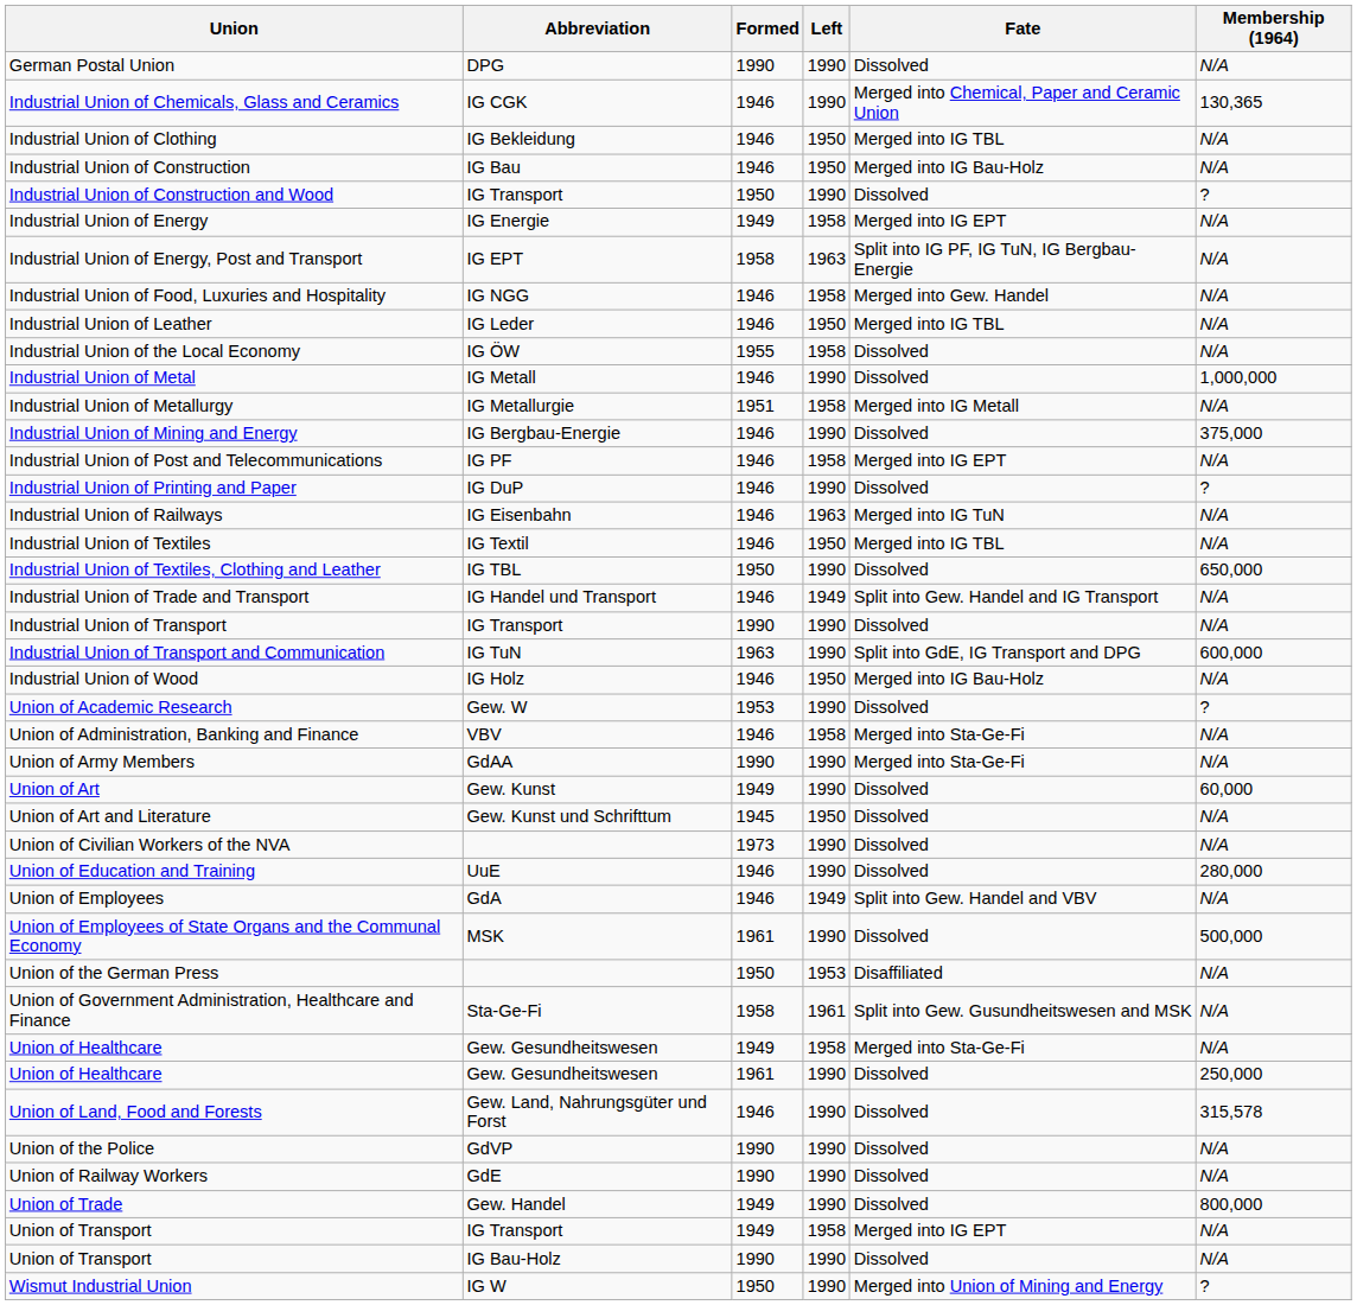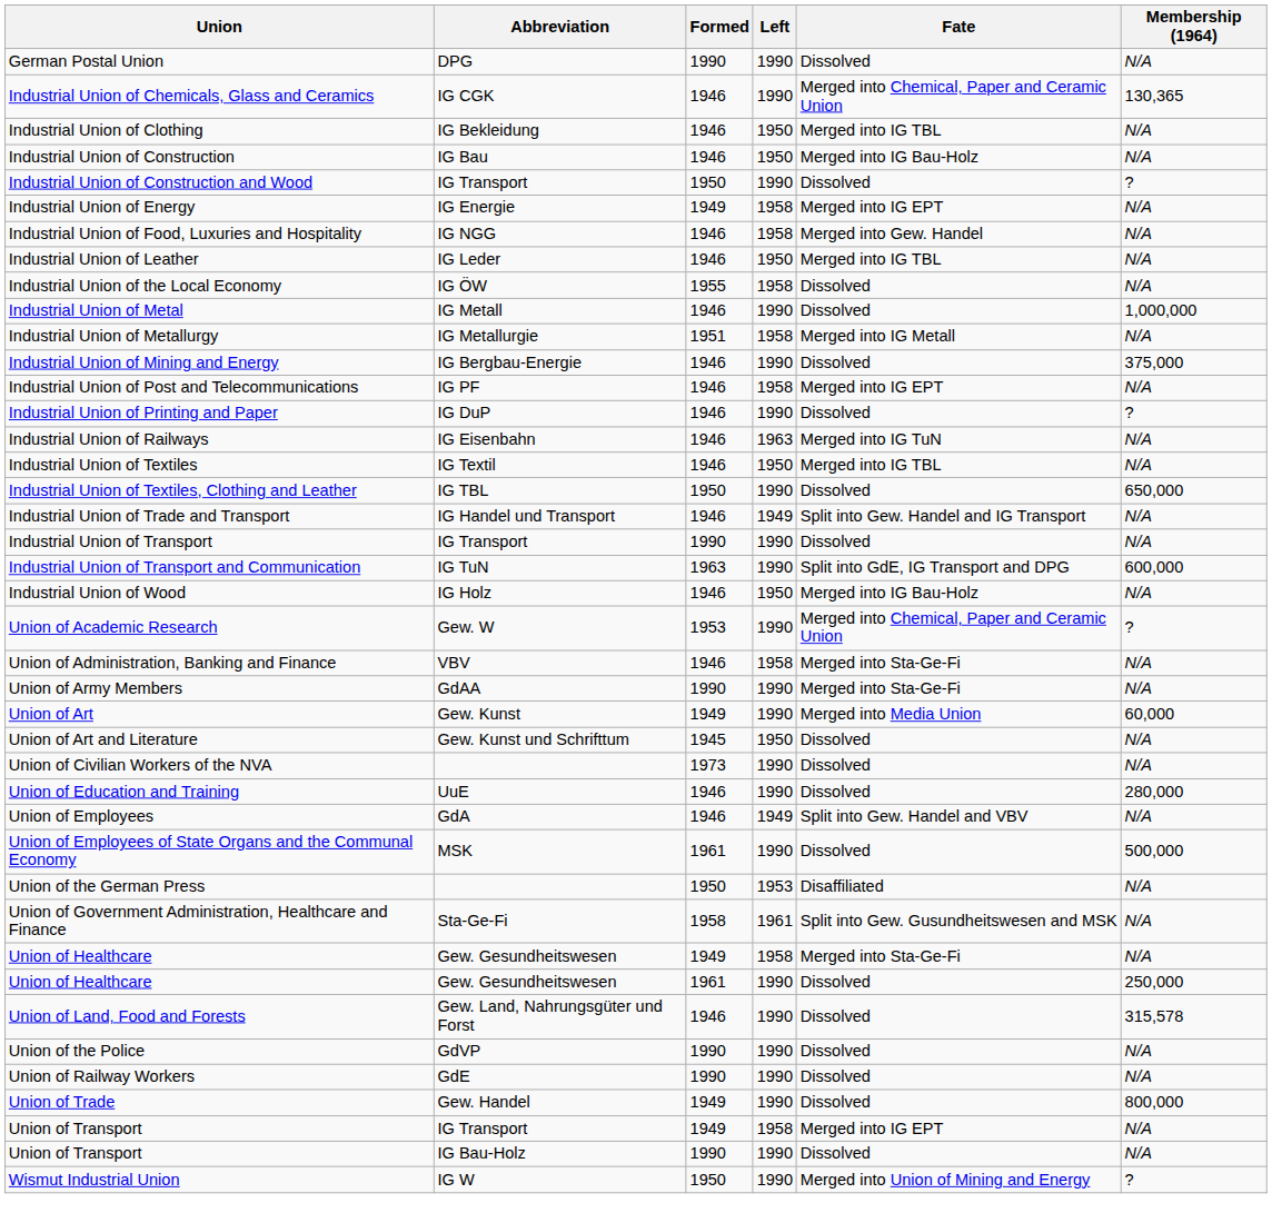 <table class="wikitable sortable">
 <tr>
 <th>Union</th>
 <th>Abbreviation</th>
 <th>Formed</th>
 <th>Left</th>
 <th>Fate</th>
 <th>Membership (1964)</th>
 </tr>
 <tr>
 <td>German Postal Union</td>
 <td>DPG</td>
 <td>1990</td>
 <td>1990</td>
 <td>Dissolved</td>
 <td><em>N/A</em></td>
 </tr>
 <tr>
 <td><a href='#'>Industrial Union of Chemicals, Glass and Ceramics</a></td>
 <td>IG CGK</td>
 <td>1946</td>
 <td>1990</td>
 <td>Merged into <a href='#'>Chemical, Paper and Ceramic Union</a></td>
 <td>130,365</td>
 </tr>
 <tr>
 <td>Industrial Union of Clothing</td>
 <td>IG Bekleidung</td>
 <td>1946</td>
 <td>1950</td>
 <td>Merged into IG TBL</td>
 <td><em>N/A</em></td>
 </tr>
 <tr>
 <td>Industrial Union of Construction</td>
 <td>IG Bau</td>
 <td>1946</td>
 <td>1950</td>
 <td>Merged into IG Bau-Holz</td>
 <td><em>N/A</em></td>
 </tr>
 <tr>
 <td><a href='#'>Industrial Union of Construction and Wood</a></td>
 <td>IG Transport</td>
 <td>1950</td>
 <td>1990</td>
 <td>Dissolved</td>
 <td>?</td>
 </tr>
 <tr>
 <td>Industrial Union of Energy</td>
 <td>IG Energie</td>
 <td>1949</td>
 <td>1958</td>
 <td>Merged into IG EPT</td>
-<td><em>N/A</em></td>
-</tr>
-<tr>
-<td>Industrial Union of Energy, Post and Transport</td>
-<td>IG EPT</td>
-<td>1958</td>
-<td>1963</td>
-<td>Split into IG PF, IG TuN, IG Bergbau-Energie</td>
 <td><em>N/A</em></td>
 </tr>
 <tr>
 <td>Industrial Union of Food, Luxuries and Hospitality</td>
 <td>IG NGG</td>
 <td>1946</td>
 <td>1958</td>
 <td>Merged into Gew. Handel</td>
 <td><em>N/A</em></td>
 </tr>
 <tr>
 <td>Industrial Union of Leather</td>
 <td>IG Leder</td>
 <td>1946</td>
 <td>1950</td>
 <td>Merged into IG TBL</td>
 <td><em>N/A</em></td>
 </tr>
 <tr>
 <td>Industrial Union of the Local Economy</td>
 <td>IG ÖW</td>
 <td>1955</td>
 <td>1958</td>
 <td>Dissolved</td>
 <td><em>N/A</em></td>
 </tr>
 <tr>
 <td><a href='#'>Industrial Union of Metal</a></td>
 <td>IG Metall</td>
 <td>1946</td>
 <td>1990</td>
 <td>Dissolved</td>
 <td>1,000,000</td>
 </tr>
 <tr>
 <td>Industrial Union of Metallurgy</td>
 <td>IG Metallurgie</td>
 <td>1951</td>
 <td>1958</td>
 <td>Merged into IG Metall</td>
 <td><em>N/A</em></td>
 </tr>
 <tr>
 <td><a href='#'>Industrial Union of Mining and Energy</a></td>
 <td>IG Bergbau-Energie</td>
 <td>1946</td>
 <td>1990</td>
 <td>Dissolved</td>
 <td>375,000</td>
 </tr>
 <tr>
 <td>Industrial Union of Post and Telecommunications</td>
 <td>IG PF</td>
 <td>1946</td>
 <td>1958</td>
 <td>Merged into IG EPT</td>
 <td><em>N/A</em></td>
 </tr>
 <tr>
 <td><a href='#'>Industrial Union of Printing and Paper</a></td>
 <td>IG DuP</td>
 <td>1946</td>
 <td>1990</td>
 <td>Dissolved</td>
 <td>?</td>
 </tr>
 <tr>
 <td>Industrial Union of Railways</td>
 <td>IG Eisenbahn</td>
 <td>1946</td>
 <td>1963</td>
 <td>Merged into IG TuN</td>
 <td><em>N/A</em></td>
 </tr>
 <tr>
 <td>Industrial Union of Textiles</td>
 <td>IG Textil</td>
 <td>1946</td>
 <td>1950</td>
 <td>Merged into IG TBL</td>
 <td><em>N/A</em></td>
 </tr>
 <tr>
 <td><a href='#'>Industrial Union of Textiles, Clothing and Leather</a></td>
 <td>IG TBL</td>
 <td>1950</td>
 <td>1990</td>
 <td>Dissolved</td>
 <td>650,000</td>
 </tr>
 <tr>
 <td>Industrial Union of Trade and Transport</td>
 <td>IG Handel und Transport</td>
 <td>1946</td>
 <td>1949</td>
 <td>Split into Gew. Handel and IG Transport</td>
 <td><em>N/A</em></td>
 </tr>
 <tr>
 <td>Industrial Union of Transport</td>
 <td>IG Transport</td>
 <td>1990</td>
 <td>1990</td>
 <td>Dissolved</td>
 <td><em>N/A</em></td>
 </tr>
 <tr>
 <td><a href='#'>Industrial Union of Transport and Communication</a></td>
 <td>IG TuN</td>
 <td>1963</td>
 <td>1990</td>
 <td>Split into GdE, IG Transport and DPG</td>
 <td>600,000</td>
 </tr>
 <tr>
 <td>Industrial Union of Wood</td>
 <td>IG Holz</td>
 <td>1946</td>
 <td>1950</td>
 <td>Merged into IG Bau-Holz</td>
 <td><em>N/A</em></td>
 </tr>
 <tr>
 <td><a href='#'>Union of Academic Research</a></td>
 <td>Gew. W</td>
 <td>1953</td>
 <td>1990</td>
-<td>Dissolved</td>
+<td>Merged into <a href='#'>Chemical, Paper and Ceramic Union</a></td>
 <td>?</td>
 </tr>
 <tr>
 <td>Union of Administration, Banking and Finance</td>
 <td>VBV</td>
 <td>1946</td>
 <td>1958</td>
 <td>Merged into Sta-Ge-Fi</td>
 <td><em>N/A</em></td>
 </tr>
 <tr>
 <td>Union of Army Members</td>
 <td>GdAA</td>
 <td>1990</td>
 <td>1990</td>
 <td>Merged into Sta-Ge-Fi</td>
 <td><em>N/A</em></td>
 </tr>
 <tr>
 <td><a href='#'>Union of Art</a></td>
 <td>Gew. Kunst</td>
 <td>1949</td>
 <td>1990</td>
-<td>Dissolved</td>
+<td>Merged into <a href='#'>Media Union</a></td>
 <td>60,000</td>
 </tr>
 <tr>
 <td>Union of Art and Literature</td>
 <td>Gew. Kunst und Schrifttum</td>
 <td>1945</td>
 <td>1950</td>
 <td>Dissolved</td>
 <td><em>N/A</em></td>
 </tr>
 <tr>
 <td>Union of Civilian Workers of the NVA</td>
 <td></td>
 <td>1973</td>
 <td>1990</td>
 <td>Dissolved</td>
 <td><em>N/A</em></td>
 </tr>
 <tr>
 <td><a href='#'>Union of Education and Training</a></td>
 <td>UuE</td>
 <td>1946</td>
 <td>1990</td>
 <td>Dissolved</td>
 <td>280,000</td>
 </tr>
 <tr>
 <td>Union of Employees</td>
 <td>GdA</td>
 <td>1946</td>
 <td>1949</td>
 <td>Split into Gew. Handel and VBV</td>
 <td><em>N/A</em></td>
 </tr>
 <tr>
 <td><a href='#'>Union of Employees of State Organs and the Communal Economy</a></td>
 <td>MSK</td>
 <td>1961</td>
 <td>1990</td>
 <td>Dissolved</td>
 <td>500,000</td>
 </tr>
 <tr>
 <td>Union of the German Press</td>
 <td></td>
 <td>1950</td>
 <td>1953</td>
 <td>Disaffiliated</td>
 <td><em>N/A</em></td>
 </tr>
 <tr>
 <td>Union of Government Administration, Healthcare and Finance</td>
 <td>Sta-Ge-Fi</td>
 <td>1958</td>
 <td>1961</td>
 <td>Split into Gew. Gusundheitswesen and MSK</td>
 <td><em>N/A</em></td>
 </tr>
 <tr>
 <td><a href='#'>Union of Healthcare</a></td>
 <td>Gew. Gesundheitswesen</td>
 <td>1949</td>
 <td>1958</td>
 <td>Merged into Sta-Ge-Fi</td>
 <td><em>N/A</em></td>
 </tr>
 <tr>
 <td><a href='#'>Union of Healthcare</a></td>
 <td>Gew. Gesundheitswesen</td>
 <td>1961</td>
 <td>1990</td>
 <td>Dissolved</td>
 <td>250,000</td>
 </tr>
 <tr>
 <td><a href='#'>Union of Land, Food and Forests</a></td>
 <td>Gew. Land, Nahrungsgüter und Forst</td>
 <td>1946</td>
 <td>1990</td>
 <td>Dissolved</td>
 <td>315,578</td>
 </tr>
 <tr>
 <td>Union of the Police</td>
 <td>GdVP</td>
 <td>1990</td>
 <td>1990</td>
 <td>Dissolved</td>
 <td><em>N/A</em></td>
 </tr>
 <tr>
 <td>Union of Railway Workers</td>
 <td>GdE</td>
 <td>1990</td>
 <td>1990</td>
 <td>Dissolved</td>
 <td><em>N/A</em></td>
 </tr>
 <tr>
 <td><a href='#'>Union of Trade</a></td>
 <td>Gew. Handel</td>
 <td>1949</td>
 <td>1990</td>
 <td>Dissolved</td>
 <td>800,000</td>
 </tr>
 <tr>
 <td>Union of Transport</td>
 <td>IG Transport</td>
 <td>1949</td>
 <td>1958</td>
 <td>Merged into IG EPT</td>
 <td><em>N/A</em></td>
 </tr>
 <tr>
 <td>Union of Transport</td>
 <td>IG Bau-Holz</td>
 <td>1990</td>
 <td>1990</td>
 <td>Dissolved</td>
 <td><em>N/A</em></td>
 </tr>
 <tr>
 <td><a href='#'>Wismut Industrial Union</a></td>
 <td>IG W</td>
 <td>1950</td>
 <td>1990</td>
 <td>Merged into <a href='#'>Union of Mining and Energy</a></td>
 <td>?</td>
 </tr>
 </table>
